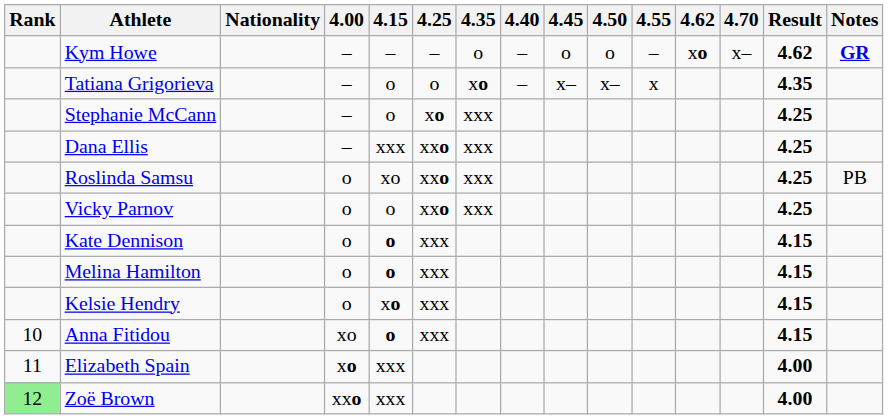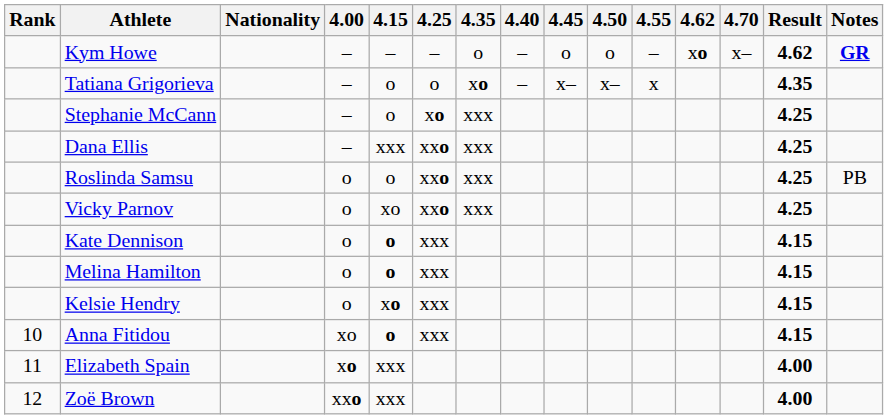 <table class="wikitable sortable" style="text-align:center">
 <tr>
 <th>Rank</th>
 <th>Athlete</th>
 <th>Nationality</th>
 <th>4.00</th>
 <th>4.15</th>
 <th>4.25</th>
 <th>4.35</th>
 <th>4.40</th>
 <th>4.45</th>
 <th>4.50</th>
 <th>4.55</th>
 <th>4.62</th>
 <th>4.70</th>
 <th>Result</th>
 <th>Notes</th>
 </tr>
 <tr>
 <td></td>
 <td align="left"><a href='#'>Kym Howe</a></td>
 <td align=left></td>
 <td>–</td>
 <td>–</td>
 <td>–</td>
 <td>o</td>
 <td>–</td>
 <td>o</td>
 <td>o</td>
 <td>–</td>
 <td>x<strong>o</strong></td>
 <td>x–</td>
 <td><strong>4.62</strong></td>
 <td><strong><a href='#'>GR</a></strong></td>
 </tr>
 <tr>
 <td></td>
 <td align="left"><a href='#'>Tatiana Grigorieva</a></td>
 <td align=left></td>
 <td>–</td>
 <td>o</td>
 <td>o</td>
 <td>x<strong>o</strong></td>
 <td>–</td>
 <td>x–</td>
 <td>x–</td>
 <td>x</td>
 <td></td>
 <td></td>
 <td><strong>4.35</strong></td>
 <td></td>
 </tr>
 <tr>
 <td></td>
 <td align="left"><a href='#'>Stephanie McCann</a></td>
 <td align=left></td>
 <td>–</td>
 <td>o</td>
 <td>x<strong>o</strong></td>
 <td>xxx</td>
 <td></td>
 <td></td>
 <td></td>
 <td></td>
 <td></td>
 <td></td>
 <td><strong>4.25</strong></td>
 <td></td>
 </tr>
 <tr>
 <td></td>
 <td align="left"><a href='#'>Dana Ellis</a></td>
 <td align=left></td>
 <td>–</td>
 <td>xxx</td>
 <td>xx<strong>o</strong></td>
 <td>xxx</td>
 <td></td>
 <td></td>
 <td></td>
 <td></td>
 <td></td>
 <td></td>
 <td><strong>4.25</strong></td>
 <td></td>
 </tr>
 <tr>
 <td></td>
 <td align="left"><a href='#'>Roslinda Samsu</a></td>
 <td align=left></td>
 <td>o</td>
-<td>xo</td>
+<td>o</td>
 <td>xx<strong>o</strong></td>
 <td>xxx</td>
 <td></td>
 <td></td>
 <td></td>
 <td></td>
 <td></td>
 <td></td>
 <td><strong>4.25</strong></td>
 <td>PB</td>
 </tr>
 <tr>
 <td></td>
 <td align="left"><a href='#'>Vicky Parnov</a></td>
 <td align=left></td>
 <td>o</td>
-<td>o</td>
+<td>xo</td>
 <td>xx<strong>o</strong></td>
 <td>xxx</td>
 <td></td>
 <td></td>
 <td></td>
 <td></td>
 <td></td>
 <td></td>
 <td><strong>4.25</strong></td>
 <td></td>
 </tr>
 <tr>
 <td></td>
 <td align="left"><a href='#'>Kate Dennison</a></td>
 <td align=left></td>
 <td>o</td>
 <td><strong>o</strong></td>
 <td>xxx</td>
 <td></td>
 <td></td>
 <td></td>
 <td></td>
 <td></td>
 <td></td>
 <td></td>
 <td><strong>4.15</strong></td>
 <td></td>
 </tr>
 <tr>
 <td></td>
 <td align="left"><a href='#'>Melina Hamilton</a></td>
 <td align=left></td>
 <td>o</td>
 <td><strong>o</strong></td>
 <td>xxx</td>
 <td></td>
 <td></td>
 <td></td>
 <td></td>
 <td></td>
 <td></td>
 <td></td>
 <td><strong>4.15</strong></td>
 <td></td>
 </tr>
 <tr>
 <td></td>
 <td align="left"><a href='#'>Kelsie Hendry</a></td>
 <td align=left></td>
 <td>o</td>
 <td>x<strong>o</strong></td>
 <td>xxx</td>
 <td></td>
 <td></td>
 <td></td>
 <td></td>
 <td></td>
 <td></td>
 <td></td>
 <td><strong>4.15</strong></td>
 <td></td>
 </tr>
 <tr>
 <td>10</td>
 <td align="left"><a href='#'>Anna Fitidou</a></td>
 <td align=left></td>
 <td>xo</td>
 <td><strong>o</strong></td>
 <td>xxx</td>
 <td></td>
 <td></td>
 <td></td>
 <td></td>
 <td></td>
 <td></td>
 <td></td>
 <td><strong>4.15</strong></td>
 <td></td>
 </tr>
 <tr>
 <td>11</td>
 <td align="left"><a href='#'>Elizabeth Spain</a></td>
 <td align=left></td>
 <td>x<strong>o</strong></td>
 <td>xxx</td>
 <td></td>
 <td></td>
 <td></td>
 <td></td>
 <td></td>
 <td></td>
 <td></td>
 <td></td>
 <td><strong>4.00</strong></td>
 <td></td>
 </tr>
 <tr>
-<td style="background: lightgreen;">12</td>
+<td>12</td>
 <td align="left"><a href='#'>Zoë Brown</a></td>
 <td align=left></td>
 <td>xx<strong>o</strong></td>
 <td>xxx</td>
 <td></td>
 <td></td>
 <td></td>
 <td></td>
 <td></td>
 <td></td>
 <td></td>
 <td></td>
 <td><strong>4.00</strong></td>
 <td></td>
 </tr>
 </table>
